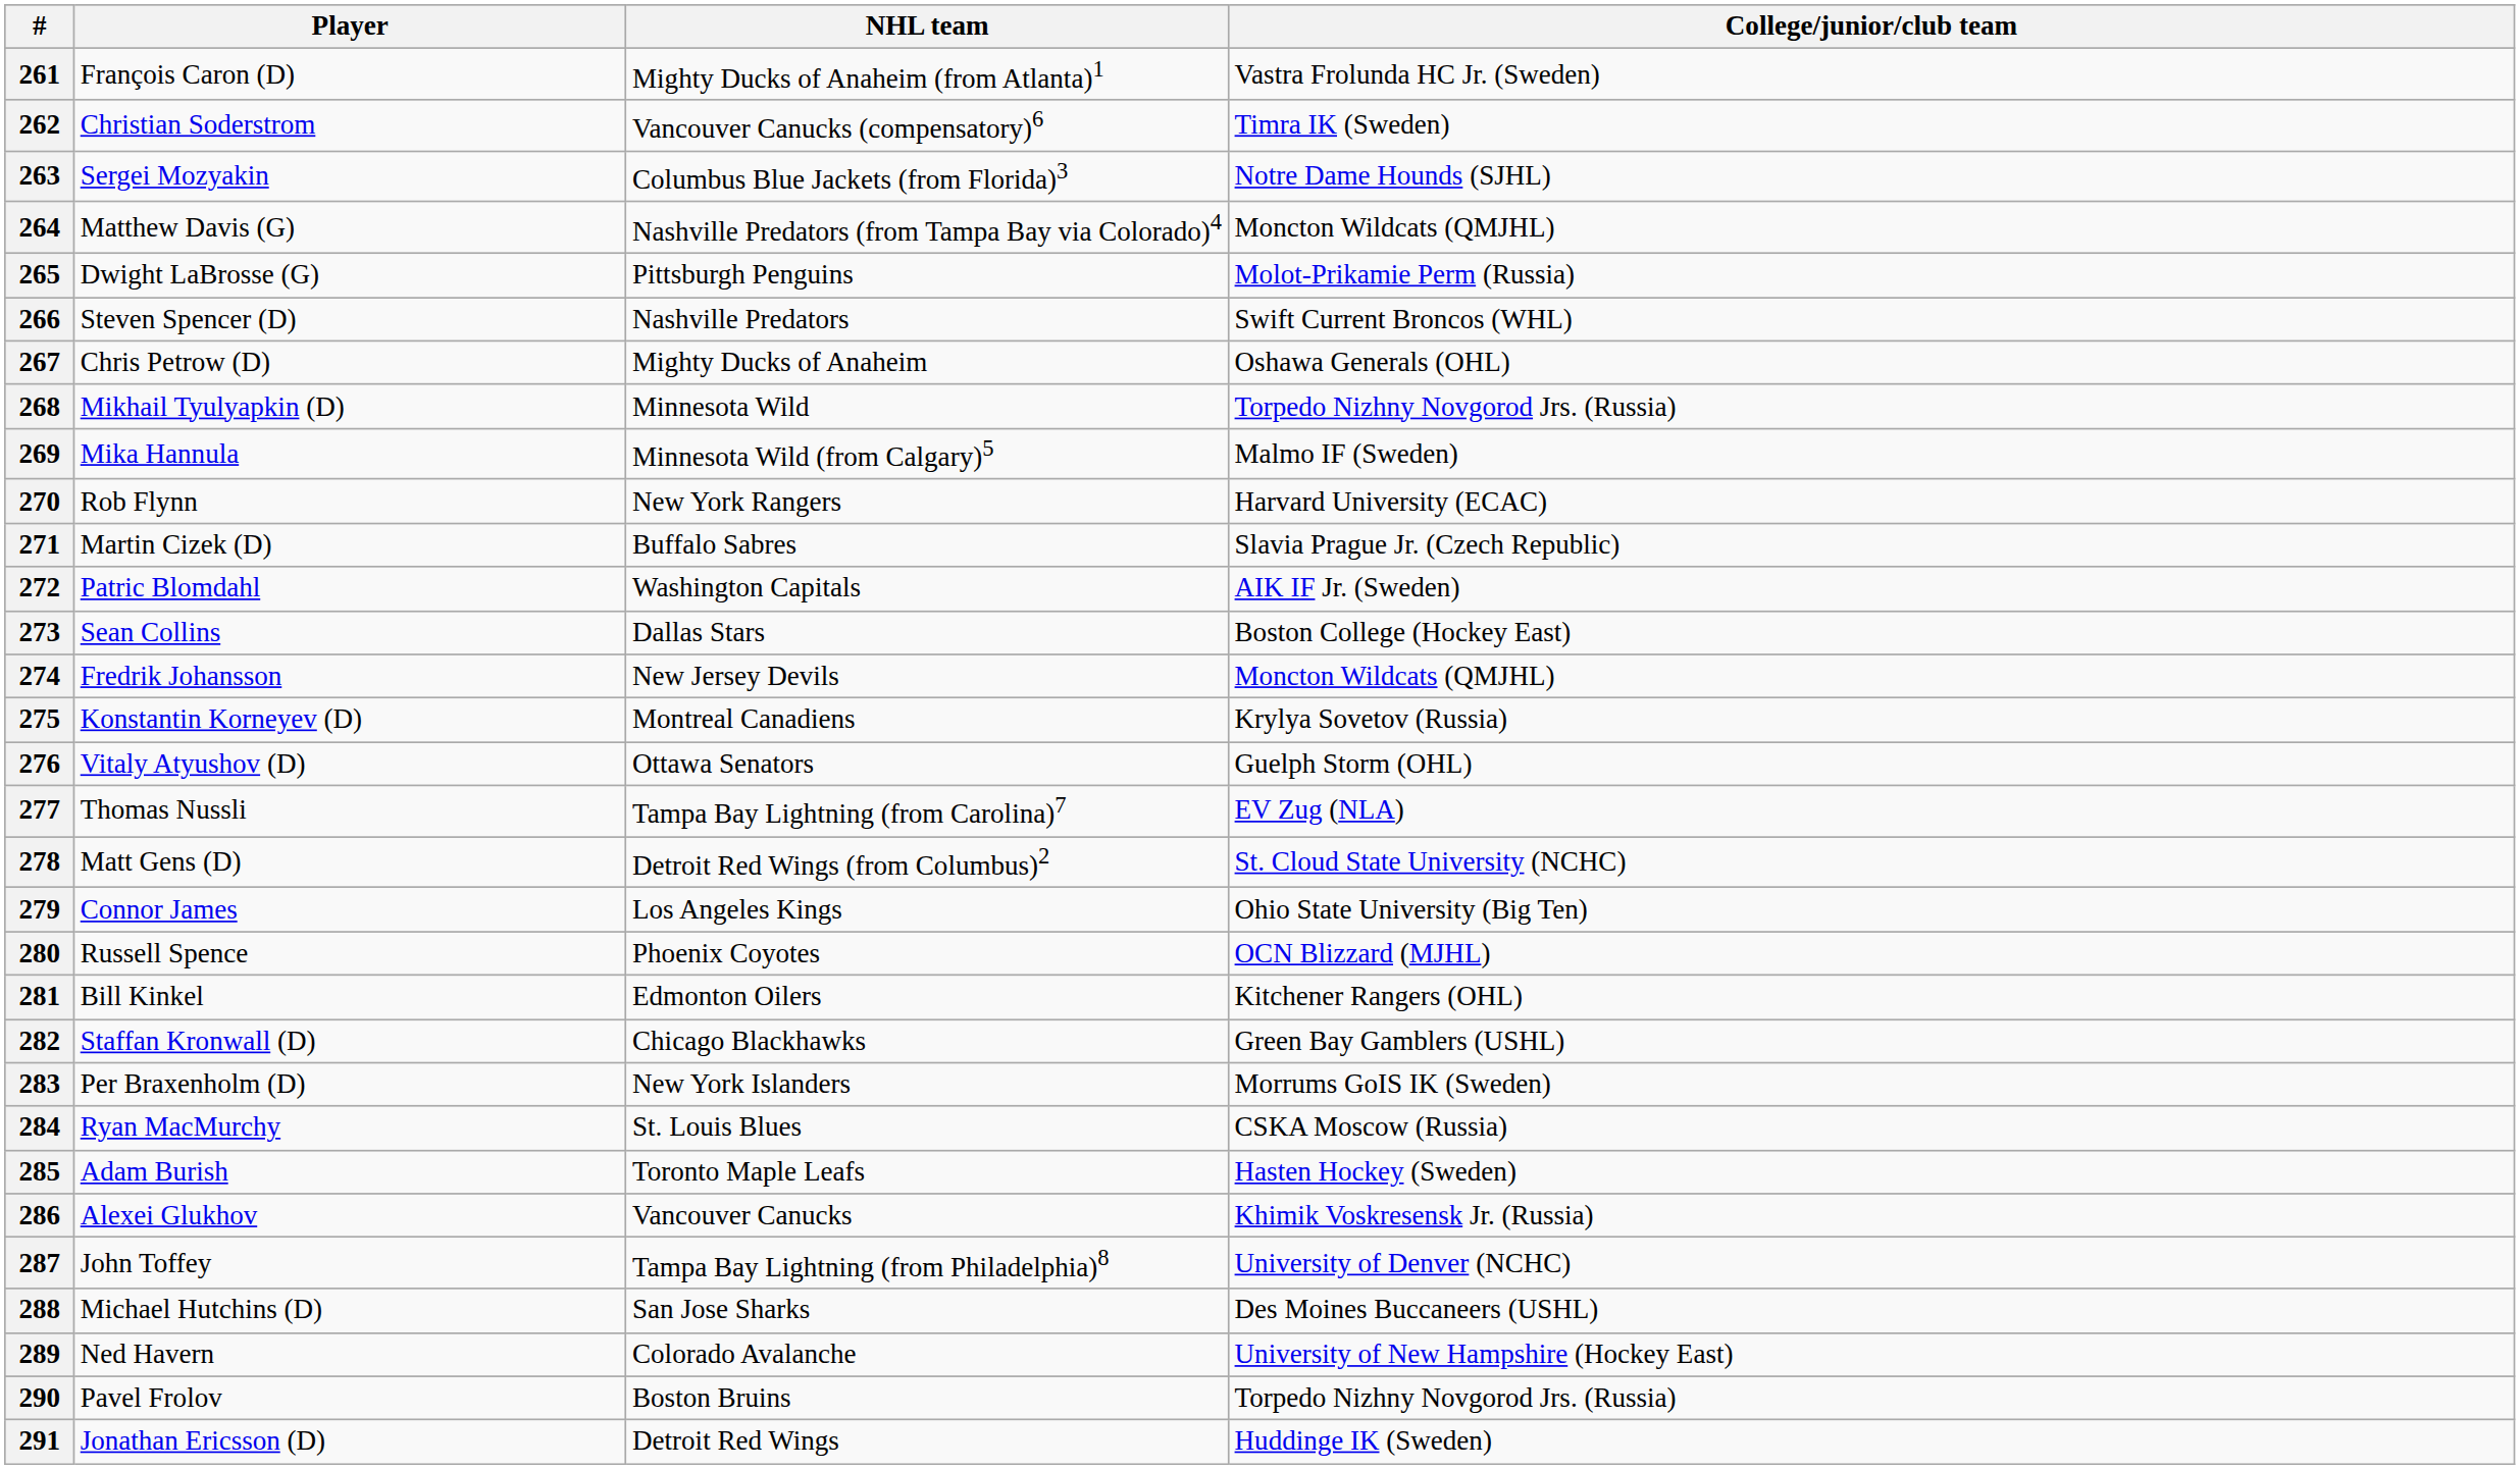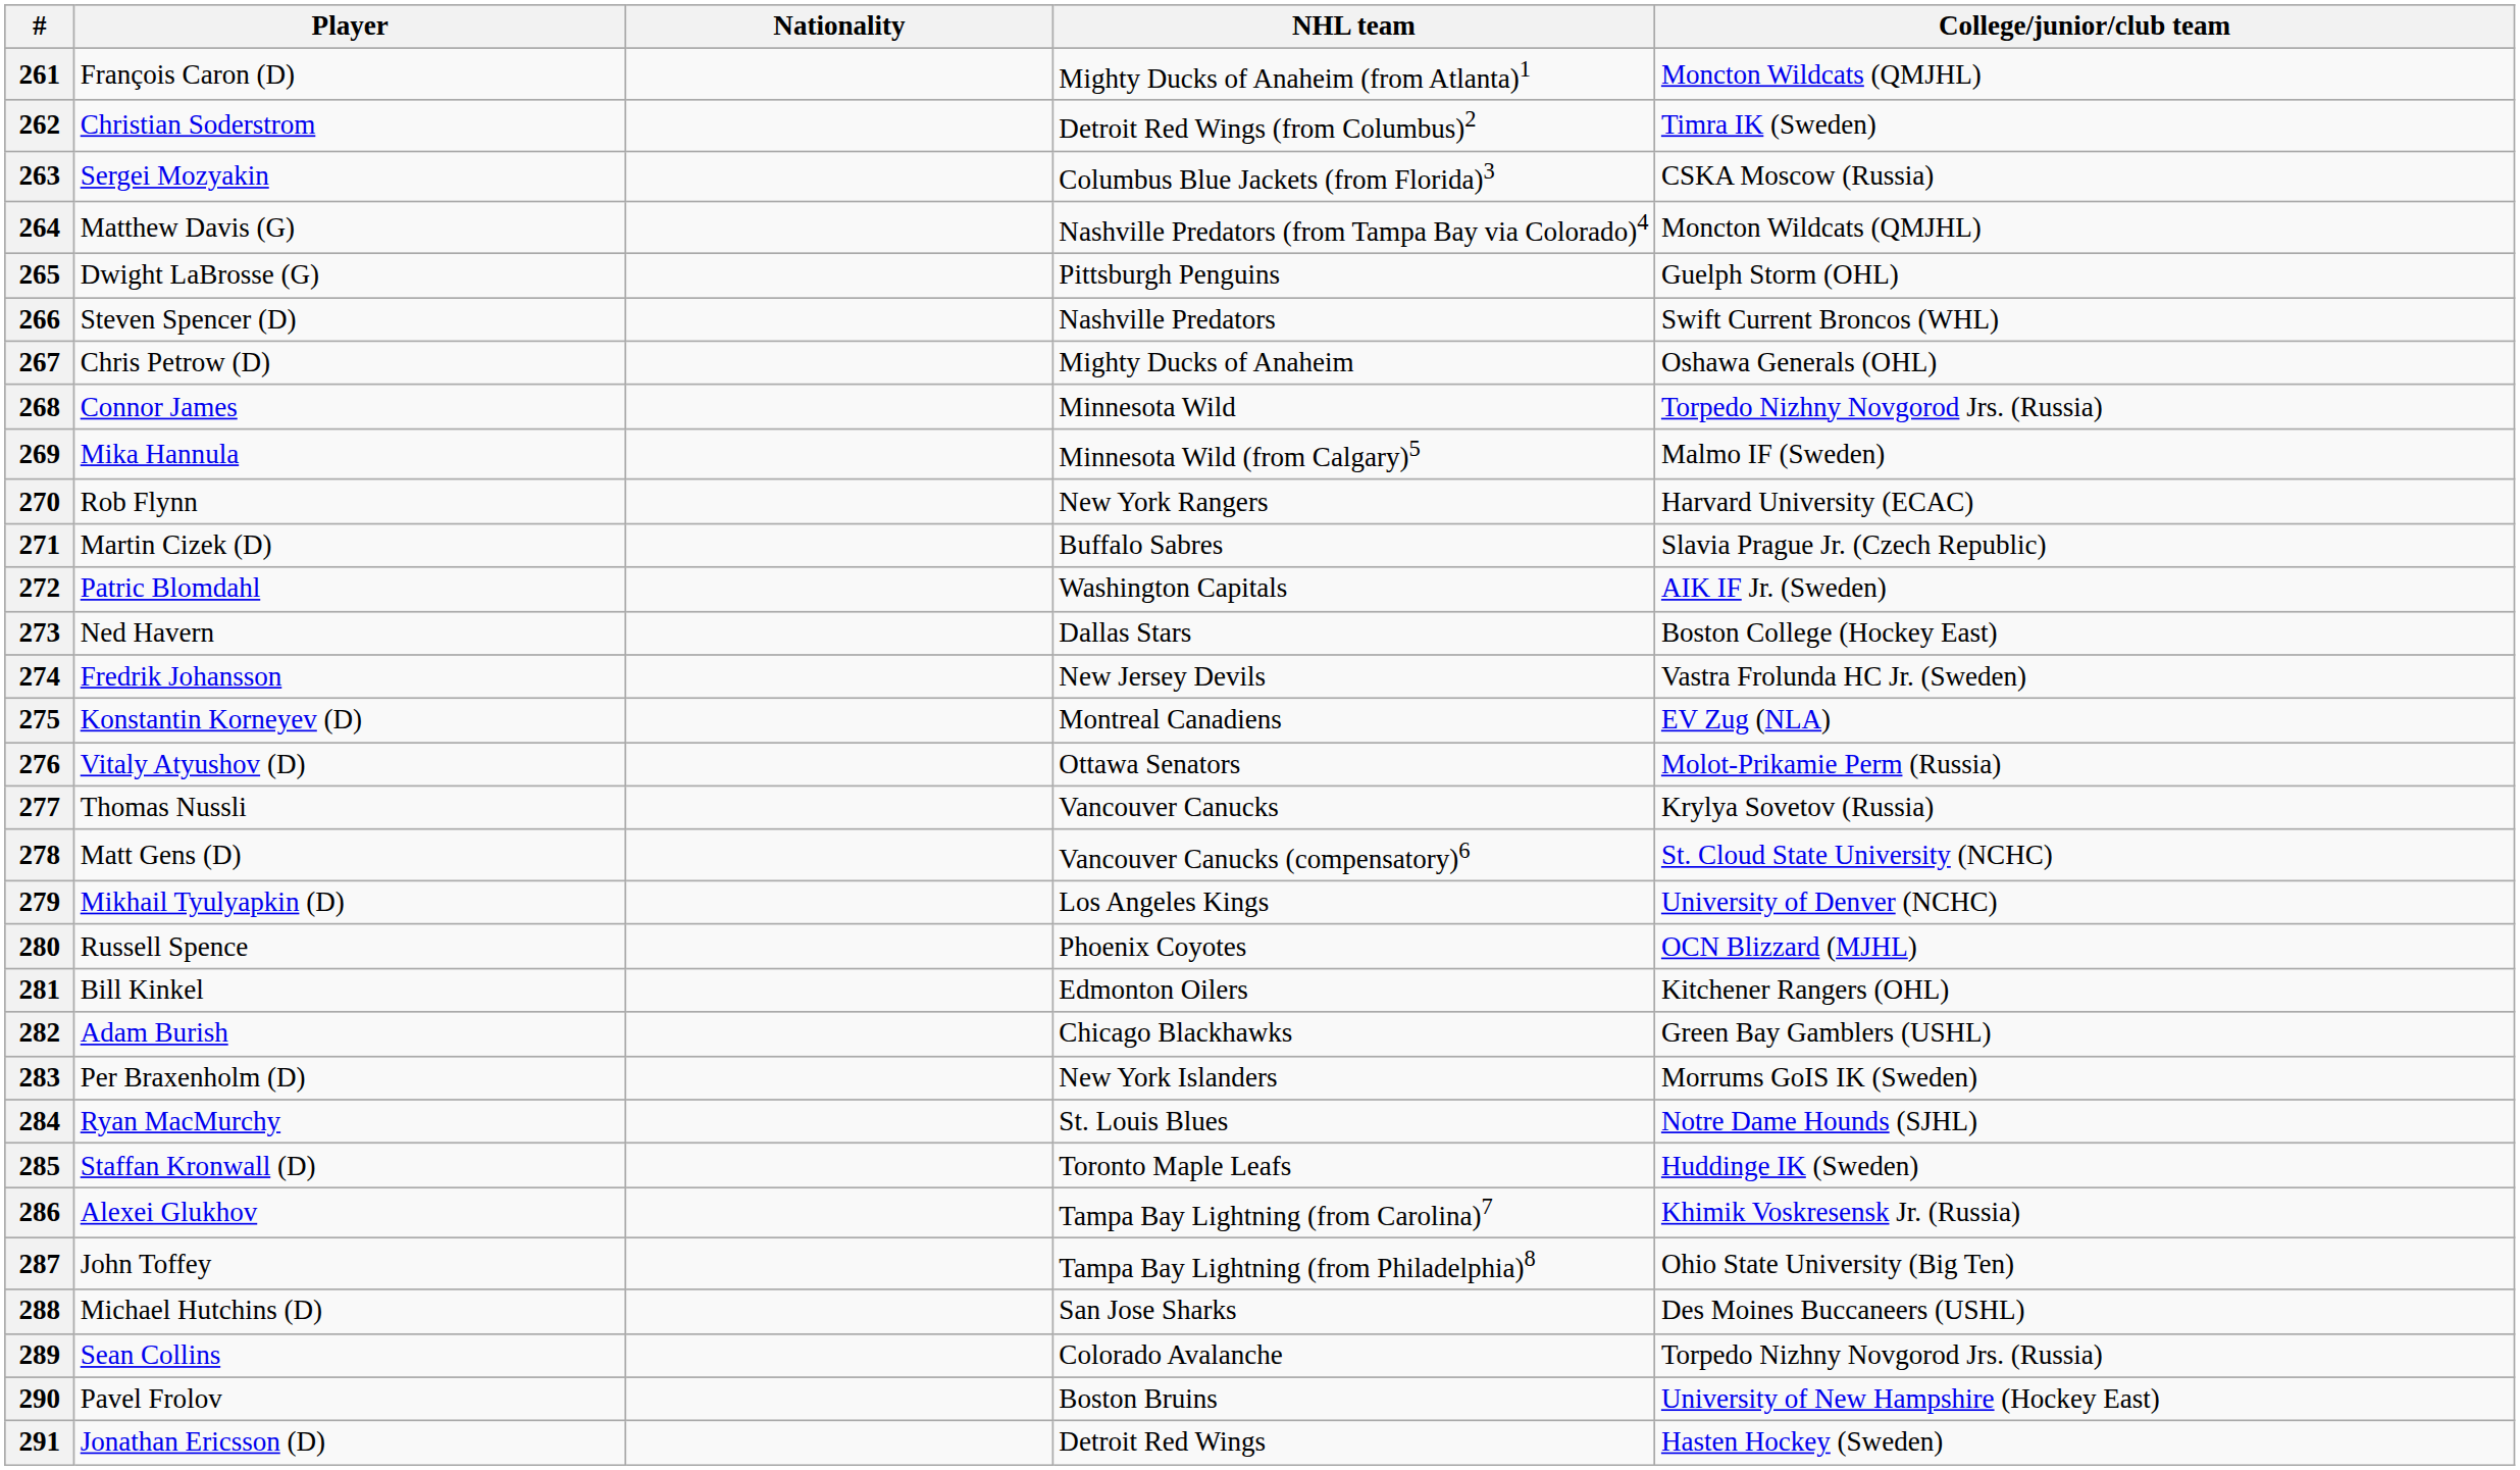 <table class="wikitable">
 <tr>
 <th bgcolor="#DDDDFF" width="2.75%">#</th>
 <th bgcolor="#DDDDFF" width="22.0%">Player</th>
+<th bgcolor="#DDDDFF" width="17.0%">Nationality</th>
 <th bgcolor="#DDDDFF" width="24.0%">NHL team</th>
 <th bgcolor="#DDDDFF" width="100.0%">College/junior/club team</th>
 </tr>
 <tr>
 <th>261</th>
 <td>François Caron (D)</td>
+<td></td>
 <td>Mighty Ducks of Anaheim (from Atlanta)<sup>1</sup></td>
-<td>Vastra Frolunda HC Jr. (Sweden)</td>
+<td><a href='#'>Moncton Wildcats</a> (QMJHL)</td>
 </tr>
 <tr>
 <th>262</th>
 <td><a href='#'>Christian Soderstrom</a></td>
-<td>Vancouver Canucks (compensatory)<sup>6</sup></td>
+<td></td>
+<td>Detroit Red Wings (from Columbus)<sup>2</sup></td>
 <td><a href='#'>Timra IK</a> (Sweden)</td>
 </tr>
 <tr>
 <th>263</th>
 <td><a href='#'>Sergei Mozyakin</a></td>
+<td></td>
 <td>Columbus Blue Jackets (from Florida)<sup>3</sup></td>
-<td><a href='#'>Notre Dame Hounds</a> (SJHL)</td>
+<td>CSKA Moscow (Russia)</td>
 </tr>
 <tr>
 <th>264</th>
 <td>Matthew Davis (G)</td>
+<td></td>
 <td>Nashville Predators (from Tampa Bay via Colorado)<sup>4</sup></td>
 <td>Moncton Wildcats (QMJHL)</td>
 </tr>
 <tr>
 <th>265</th>
 <td>Dwight LaBrosse (G)</td>
+<td></td>
 <td>Pittsburgh Penguins</td>
-<td><a href='#'>Molot-Prikamie Perm</a> (Russia)</td>
+<td>Guelph Storm (OHL)</td>
 </tr>
 <tr>
 <th>266</th>
 <td>Steven Spencer (D)</td>
+<td></td>
 <td>Nashville Predators</td>
 <td>Swift Current Broncos (WHL)</td>
 </tr>
 <tr>
 <th>267</th>
 <td>Chris Petrow (D)</td>
+<td></td>
 <td>Mighty Ducks of Anaheim</td>
 <td>Oshawa Generals (OHL)</td>
 </tr>
 <tr>
 <th>268</th>
-<td><a href='#'>Mikhail Tyulyapkin</a> (D)</td>
+<td><a href='#'>Connor James</a></td>
+<td></td>
 <td>Minnesota Wild</td>
 <td><a href='#'>Torpedo Nizhny Novgorod</a> Jrs. (Russia)</td>
 </tr>
 <tr>
 <th>269</th>
 <td><a href='#'>Mika Hannula</a></td>
+<td></td>
 <td>Minnesota Wild (from Calgary)<sup>5</sup></td>
 <td>Malmo IF (Sweden)</td>
 </tr>
 <tr>
 <th>270</th>
 <td>Rob Flynn</td>
+<td></td>
 <td>New York Rangers</td>
 <td>Harvard University (ECAC)</td>
 </tr>
 <tr>
 <th>271</th>
 <td>Martin Cizek (D)</td>
+<td></td>
 <td>Buffalo Sabres</td>
 <td>Slavia Prague Jr. (Czech Republic)</td>
 </tr>
 <tr>
 <th>272</th>
 <td><a href='#'>Patric Blomdahl</a></td>
+<td></td>
 <td>Washington Capitals</td>
 <td><a href='#'>AIK IF</a> Jr. (Sweden)</td>
 </tr>
 <tr>
 <th>273</th>
-<td><a href='#'>Sean Collins</a></td>
+<td>Ned Havern</td>
+<td></td>
 <td>Dallas Stars</td>
 <td>Boston College (Hockey East)</td>
 </tr>
 <tr>
 <th>274</th>
 <td><a href='#'>Fredrik Johansson</a></td>
+<td></td>
 <td>New Jersey Devils</td>
-<td><a href='#'>Moncton Wildcats</a> (QMJHL)</td>
+<td>Vastra Frolunda HC Jr. (Sweden)</td>
 </tr>
 <tr>
 <th>275</th>
 <td><a href='#'>Konstantin Korneyev</a> (D)</td>
+<td></td>
 <td>Montreal Canadiens</td>
-<td>Krylya Sovetov (Russia)</td>
+<td><a href='#'>EV Zug</a> (<a href='#'>NLA</a>)</td>
 </tr>
 <tr>
 <th>276</th>
 <td><a href='#'>Vitaly Atyushov</a> (D)</td>
+<td></td>
 <td>Ottawa Senators</td>
-<td>Guelph Storm (OHL)</td>
+<td><a href='#'>Molot-Prikamie Perm</a> (Russia)</td>
 </tr>
 <tr>
 <th>277</th>
 <td>Thomas Nussli</td>
-<td>Tampa Bay Lightning (from Carolina)<sup>7</sup></td>
-<td><a href='#'>EV Zug</a> (<a href='#'>NLA</a>)</td>
+<td></td>
+<td>Vancouver Canucks</td>
+<td>Krylya Sovetov (Russia)</td>
 </tr>
 <tr>
 <th>278</th>
 <td>Matt Gens (D)</td>
-<td>Detroit Red Wings (from Columbus)<sup>2</sup></td>
+<td></td>
+<td>Vancouver Canucks (compensatory)<sup>6</sup></td>
 <td><a href='#'>St. Cloud State University</a> (NCHC)</td>
 </tr>
 <tr>
 <th>279</th>
-<td><a href='#'>Connor James</a></td>
+<td><a href='#'>Mikhail Tyulyapkin</a> (D)</td>
+<td></td>
 <td>Los Angeles Kings</td>
-<td>Ohio State University (Big Ten)</td>
+<td><a href='#'>University of Denver</a> (NCHC)</td>
 </tr>
 <tr>
 <th>280</th>
 <td>Russell Spence</td>
+<td></td>
 <td>Phoenix Coyotes</td>
 <td><a href='#'>OCN Blizzard</a> (<a href='#'>MJHL</a>)</td>
 </tr>
 <tr>
 <th>281</th>
 <td>Bill Kinkel</td>
+<td></td>
 <td>Edmonton Oilers</td>
 <td>Kitchener Rangers (OHL)</td>
 </tr>
 <tr>
 <th>282</th>
-<td><a href='#'>Staffan Kronwall</a> (D)</td>
+<td><a href='#'>Adam Burish</a></td>
+<td></td>
 <td>Chicago Blackhawks</td>
 <td>Green Bay Gamblers (USHL)</td>
 </tr>
 <tr>
 <th>283</th>
 <td>Per Braxenholm (D)</td>
+<td></td>
 <td>New York Islanders</td>
 <td>Morrums GoIS IK (Sweden)</td>
 </tr>
 <tr>
 <th>284</th>
 <td><a href='#'>Ryan MacMurchy</a></td>
+<td></td>
 <td>St. Louis Blues</td>
-<td>CSKA Moscow (Russia)</td>
+<td><a href='#'>Notre Dame Hounds</a> (SJHL)</td>
 </tr>
 <tr>
 <th>285</th>
-<td><a href='#'>Adam Burish</a></td>
+<td><a href='#'>Staffan Kronwall</a> (D)</td>
+<td></td>
 <td>Toronto Maple Leafs</td>
-<td><a href='#'>Hasten Hockey</a> (Sweden)</td>
+<td><a href='#'>Huddinge IK</a> (Sweden)</td>
 </tr>
 <tr>
 <th>286</th>
 <td><a href='#'>Alexei Glukhov</a></td>
-<td>Vancouver Canucks</td>
+<td></td>
+<td>Tampa Bay Lightning (from Carolina)<sup>7</sup></td>
 <td><a href='#'>Khimik Voskresensk</a> Jr. (Russia)</td>
 </tr>
 <tr>
 <th>287</th>
 <td>John Toffey</td>
+<td></td>
 <td>Tampa Bay Lightning (from Philadelphia)<sup>8</sup></td>
-<td><a href='#'>University of Denver</a> (NCHC)</td>
+<td>Ohio State University (Big Ten)</td>
 </tr>
 <tr>
 <th>288</th>
 <td>Michael Hutchins (D)</td>
+<td></td>
 <td>San Jose Sharks</td>
 <td>Des Moines Buccaneers (USHL)</td>
 </tr>
 <tr>
 <th>289</th>
-<td>Ned Havern</td>
+<td><a href='#'>Sean Collins</a></td>
+<td></td>
 <td>Colorado Avalanche</td>
-<td><a href='#'>University of New Hampshire</a> (Hockey East)</td>
+<td>Torpedo Nizhny Novgorod Jrs. (Russia)</td>
 </tr>
 <tr>
 <th>290</th>
 <td>Pavel Frolov</td>
+<td></td>
 <td>Boston Bruins</td>
-<td>Torpedo Nizhny Novgorod Jrs. (Russia)</td>
+<td><a href='#'>University of New Hampshire</a> (Hockey East)</td>
 </tr>
 <tr>
 <th>291</th>
 <td><a href='#'>Jonathan Ericsson</a> (D)</td>
+<td></td>
 <td>Detroit Red Wings</td>
-<td><a href='#'>Huddinge IK</a> (Sweden)</td>
+<td><a href='#'>Hasten Hockey</a> (Sweden)</td>
 </tr>
 </table>
